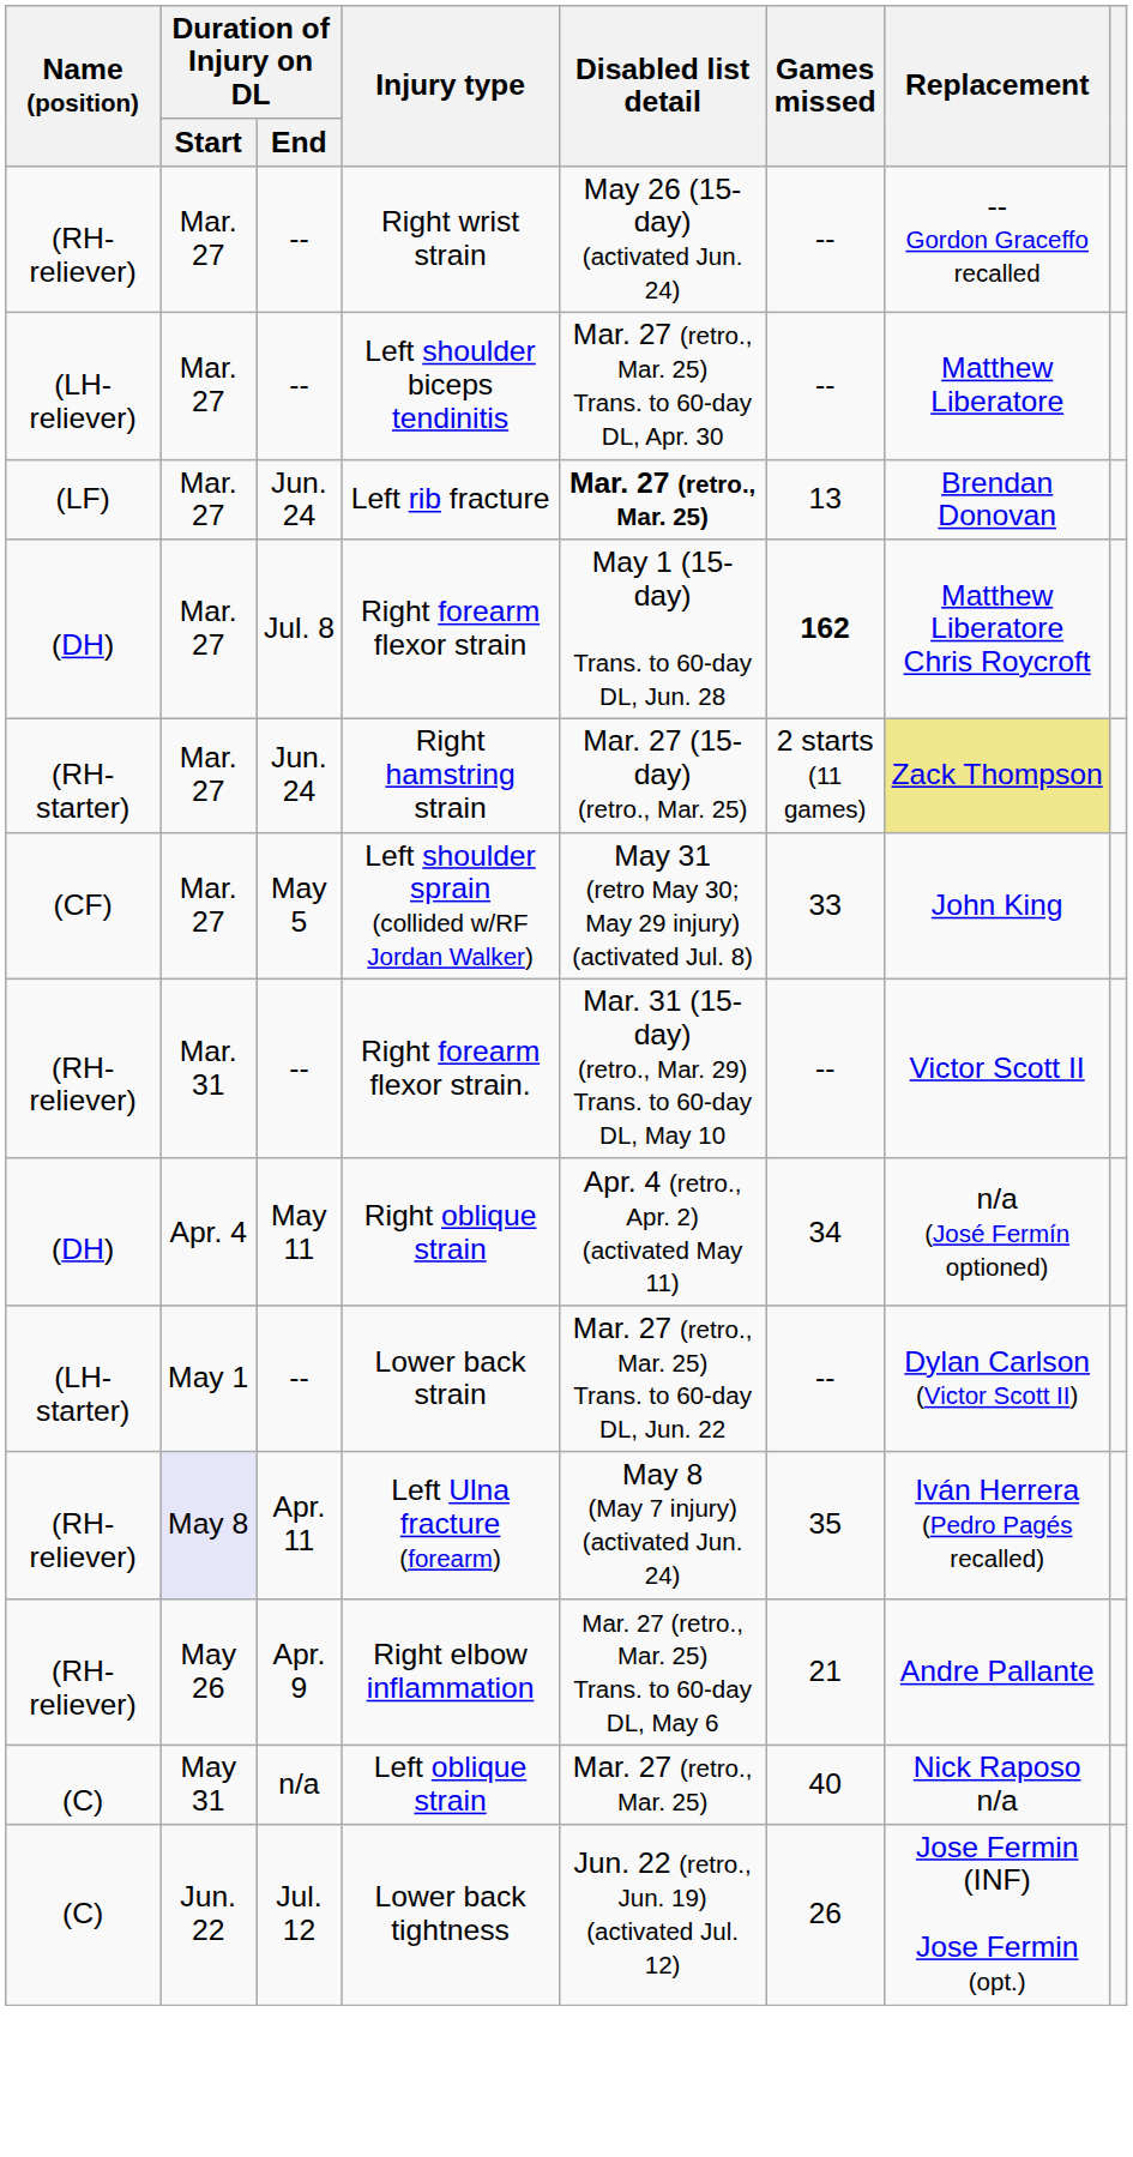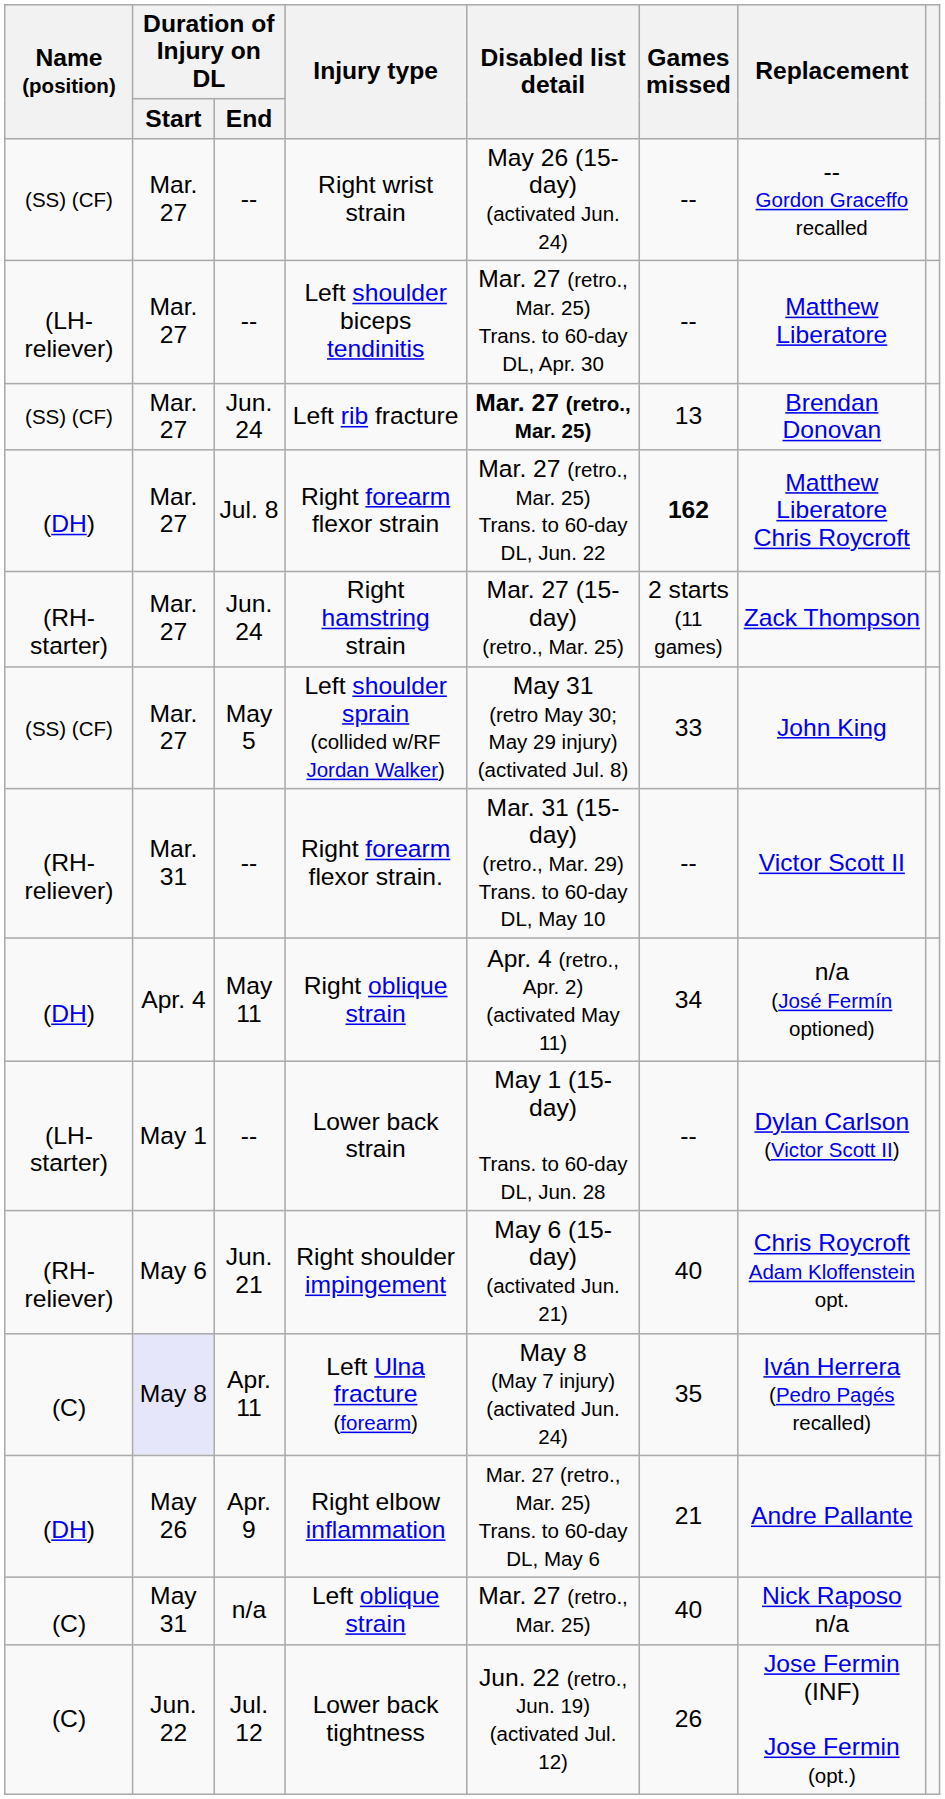 <table class="wikitable sortable collapsible" style="text-align:center;">
 <tr>
 <th rowspan="2" style="#ba0c2f" width="11%">Name <small>(position)</small></th>
 <th colspan="2" style="#ba0c2f" width="09%">Duration of Injury on DL</th>
 <th rowspan="2" style="#ba0c2f" width="14%">Injury type</th>
 <th rowspan="2" style="#ba0c2f" width="15%">Disabled list detail</th>
 <th rowspan="2" style="#ba0c2f" width="01%">Games missed</th>
 <th rowspan="2" style="#ba0c2f" width="11%">Replacement</th>
 <th rowspan="2" style="#ba0c2f" width="01%"></th>
 </tr>
 <tr>
 <th style="#ba0c2f" width="6%">Start</th>
 <th style="#ba0c2f" width="6%">End</th>
 </tr>
 <tr>
-<td> <br> (RH-reliever)</td>
+<td> <small>(SS) (CF)</small></td>
 <td>Mar. 27</td>
 <td>--</td>
 <td>Right wrist strain</td>
 <td>May 26 (15-day) <br> <small> (activated Jun. 24)</small> </td>
 <td>-- </td>
 <td>-- <br> <small><a href='#'>Gordon Graceffo</a> recalled</small></td>
 <td></td>
 </tr>
 <tr>
 <td> <br> (LH-reliever)</td>
 <td>Mar. 27</td>
 <td>--</td>
 <td>Left <a href='#'>shoulder</a> biceps <a href='#'>tendinitis</a></td>
 <td>Mar. 27 <small>(retro., Mar. 25)</small> <br><small>Trans. to 60-day DL, Apr. 30</small></td>
 <td>-- </td>
 <td><a href='#'>Matthew Liberatore</a></td>
 <td></td>
 </tr>
 <tr>
-<td> (LF)</td>
+<td> <small>(SS) (CF)</small></td>
 <td>Mar. 27</td>
 <td>Jun. 24</td>
 <td>Left <a href='#'>rib</a> fracture</td>
 <td><strong>Mar. 27 <small>(retro., Mar. 25)</small></strong></td>
 <td>13 </td>
 <td><a href='#'>Brendan Donovan</a></td>
 <td></td>
 </tr>
 <tr>
 <td> <br> (<a href='#'>DH</a>)</td>
 <td>Mar. 27</td>
 <td>Jul. 8</td>
 <td>Right <a href='#'>forearm</a> flexor strain</td>
-<td>May 1 (15-day) <br> <br> <small>Trans. to 60-day DL, Jun. 28</small></td>
+<td>Mar. 27 <small>(retro., Mar. 25)</small> <br><small>Trans. to 60-day DL, Jun. 22</small></td>
 <td><strong>162</strong> </td>
 <td><a href='#'>Matthew Liberatore</a> <br> <a href='#'>Chris Roycroft</a></td>
 <td> <br> </td>
 </tr>
 <tr>
 <td> <br> (RH-starter)</td>
 <td>Mar. 27</td>
 <td>Jun. 24</td>
 <td>Right <a href='#'>hamstring</a> strain</td>
 <td>Mar. 27 (15-day) <br> <small>(retro., Mar. 25)</small></td>
 <td>2 starts <br> <small>(11 games)</small> </td>
-<td style="background: khaki;"><a href='#'>Zack Thompson</a></td>
+<td><a href='#'>Zack Thompson</a></td>
 <td></td>
 </tr>
 <tr>
-<td> (CF)</td>
+<td> <small>(SS) (CF)</small></td>
 <td>Mar. 27</td>
 <td>May 5</td>
 <td>Left <a href='#'>shoulder</a> <a href='#'>sprain</a> <br> <small>(collided w/RF <a href='#'>Jordan Walker</a>)</small></td>
 <td>May 31 <br> <small>(retro May 30; May 29 injury)</small> <br> <small>(activated Jul. 8)</small></td>
 <td>33 </td>
 <td><a href='#'>John King</a></td>
 <td></td>
 </tr>
 <tr>
 <td> <br> (RH-reliever)</td>
 <td>Mar. 31</td>
 <td>--</td>
 <td>Right <a href='#'>forearm</a> flexor strain.</td>
 <td>Mar. 31 (15-day) <br> <small>(retro., Mar. 29)</small> <br> <small>Trans. to 60-day DL, May 10</small></td>
 <td>--</td>
 <td><a href='#'>Victor Scott II</a></td>
 <td></td>
 </tr>
 <tr>
 <td> <br> (<a href='#'>DH</a>)</td>
 <td>Apr. 4</td>
 <td>May 11</td>
 <td>Right <a href='#'>oblique strain</a></td>
 <td>Apr. 4 <small>(retro., Apr. 2)</small> <small> <br> (activated May 11)</small></td>
 <td>34 </td>
 <td>n/a <br> <small>(<a href='#'>José Fermín</a> optioned)</small></td>
 <td></td>
 </tr>
 <tr>
 <td> <br> (LH-starter)</td>
 <td>May 1</td>
 <td>--</td>
 <td>Lower back strain</td>
-<td>Mar. 27 <small>(retro., Mar. 25)</small> <br><small>Trans. to 60-day DL, Jun. 22</small></td>
+<td>May 1 (15-day) <br> <br> <small>Trans. to 60-day DL, Jun. 28</small></td>
 <td>-- </td>
 <td><a href='#'>Dylan Carlson</a> <br> <small>(<a href='#'>Victor Scott II</a>)</small></td>
 <td> <br> <br> <br></td>
 </tr>
 <tr>
 <td> <br> (RH-reliever)</td>
+<td>May 6</td>
+<td>Jun. 21 </td>
+<td>Right shoulder <a href='#'>impingement</a></td>
+<td>May 6 (15-day) <small> <br> (activated Jun. 21)</small> </td>
+<td>40 </td>
+<td><a href='#'>Chris Roycroft</a> <br> <small><a href='#'>Adam Kloffenstein</a> opt.</small></td>
+<td></td>
+</tr>
+<tr>
+<td> <br> (C)</td>
 <td style="background: lavender;">May 8</td>
 <td>Apr. 11</td>
 <td>Left <a href='#'>Ulna fracture</a> <small>(<a href='#'>forearm</a>)</small></td>
 <td>May 8 <br> <small>(May 7 injury)</small> <br> <small> (activated Jun. 24)</small> </td>
 <td>35 </td>
 <td><a href='#'>Iván Herrera</a> <br> <small> (<a href='#'>Pedro Pagés</a> recalled) </small></td>
 <td></td>
 </tr>
 <tr>
-<td> <br> (RH-reliever)</td>
+<td> <br> (<a href='#'>DH</a>)</td>
 <td>May 26</td>
 <td>Apr. 9</td>
 <td>Right elbow <a href='#'>inflammation</a></td>
 <td><small>Mar. 27 (retro., Mar. 25)</small> <br> <small>Trans. to 60-day DL, May 6</small></td>
 <td>21 </td>
 <td><a href='#'>Andre Pallante</a></td>
 <td></td>
 </tr>
 <tr>
 <td> <br> (C)</td>
 <td>May 31</td>
 <td>n/a</td>
 <td>Left <a href='#'>oblique strain</a></td>
 <td>Mar. 27 <small>(retro., Mar. 25)</small></td>
 <td>40 </td>
 <td><a href='#'>Nick Raposo</a> <br> n/a</td>
 <td></td>
 </tr>
 <tr>
 <td> (C)</td>
 <td>Jun. 22</td>
 <td>Jul. 12</td>
 <td>Lower back tightness</td>
 <td>Jun. 22 <small>(retro., Jun. 19)</small> <br> <small>(activated Jul. 12)</small></td>
 <td>26 </td>
 <td><a href='#'>Jose Fermin</a> (INF) <br> <br> <a href='#'>Jose Fermin</a> <small>(opt.)</small></td>
 <td></td>
 </tr>
 </table>
